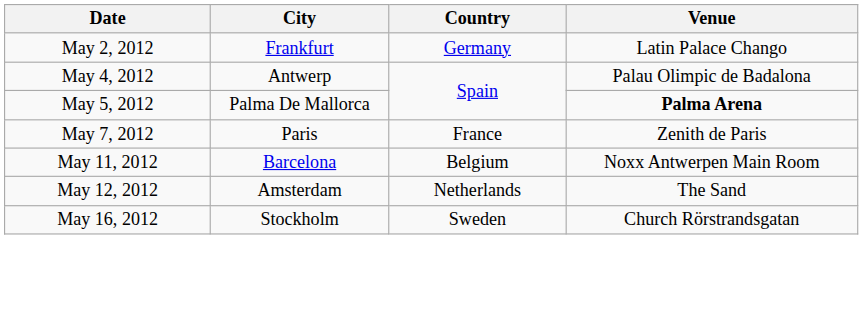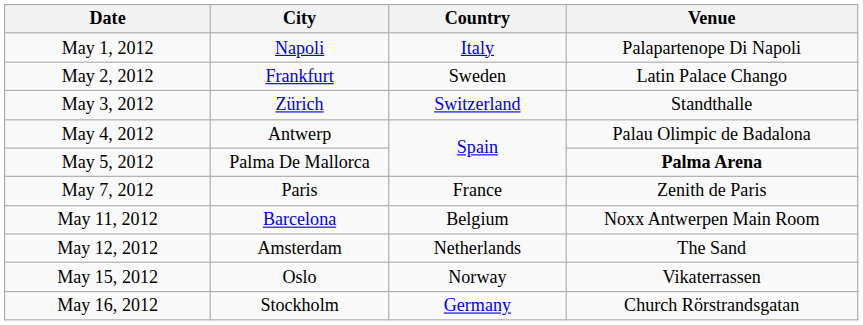 <table class="wikitable" style="text-align:center;">
 <tr>
 <th style="width:175px;">Date</th>
 <th style="width:150px;">City</th>
 <th style="width:150px;">Country</th>
 <th style="width:250px;">Venue</th>
 </tr>
 <tr>
+<td>May 1, 2012</td>
+<td><a href='#'>Napoli</a></td>
+<td><a href='#'>Italy</a></td>
+<td>Palapartenope Di Napoli</td>
+</tr>
+<tr>
 <td>May 2, 2012</td>
 <td><a href='#'>Frankfurt</a></td>
-<td><a href='#'>Germany</a></td>
+<td>Sweden</td>
 <td>Latin Palace Chango</td>
+</tr>
+<tr>
+<td>May 3, 2012</td>
+<td><a href='#'>Zürich</a></td>
+<td><a href='#'>Switzerland</a></td>
+<td>Standthalle</td>
 </tr>
 <tr>
 <td>May 4, 2012</td>
 <td>Antwerp</td>
 <td rowspan="2"><a href='#'>Spain</a></td>
 <td>Palau Olimpic de Badalona</td>
 </tr>
 <tr>
 <td>May 5, 2012</td>
 <td>Palma De Mallorca</td>
 <td><strong>Palma Arena</strong></td>
 </tr>
 <tr>
 <td>May 7, 2012</td>
 <td>Paris</td>
 <td>France</td>
 <td>Zenith de Paris</td>
 </tr>
 <tr>
 <td>May 11, 2012</td>
 <td><a href='#'>Barcelona</a></td>
 <td>Belgium</td>
 <td>Noxx Antwerpen Main Room</td>
 </tr>
 <tr>
 <td>May 12, 2012</td>
 <td>Amsterdam</td>
 <td>Netherlands</td>
 <td>The Sand</td>
 </tr>
 <tr>
+<td>May 15, 2012</td>
+<td>Oslo</td>
+<td>Norway</td>
+<td>Vikaterrassen</td>
+</tr>
+<tr>
 <td>May 16, 2012</td>
 <td>Stockholm</td>
-<td>Sweden</td>
+<td><a href='#'>Germany</a></td>
 <td>Church Rörstrandsgatan</td>
 </tr>
 </table>
